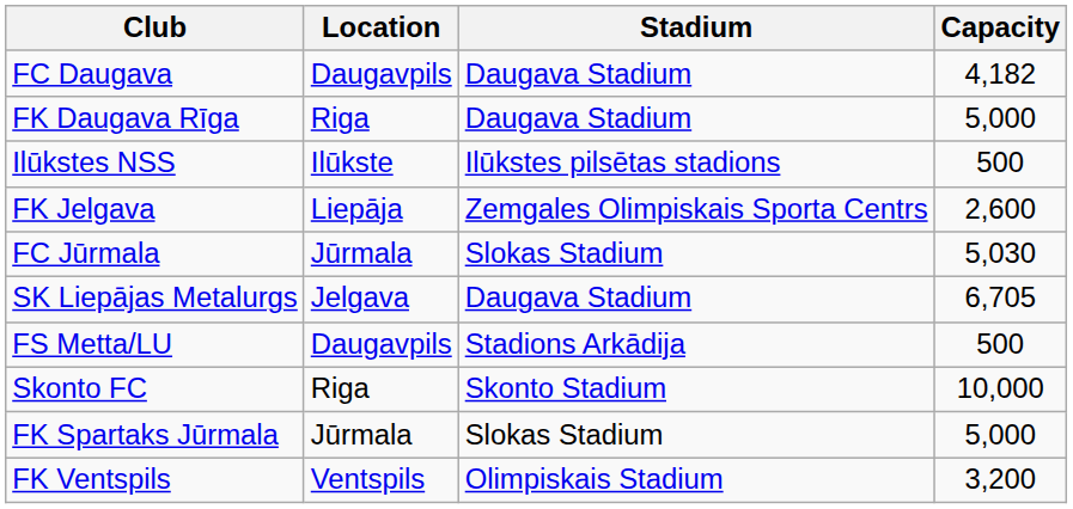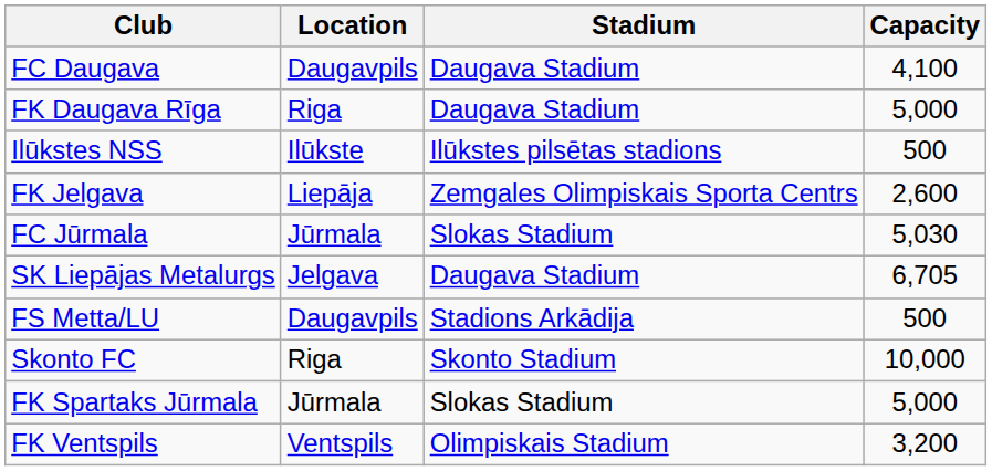 <table class="wikitable sortable">
 <tr>
 <th>Club</th>
 <th>Location</th>
 <th>Stadium</th>
 <th>Capacity</th>
 </tr>
 <tr>
 <td>  <a href='#'>FC Daugava</a></td>
 <td><a href='#'>Daugavpils</a></td>
 <td><a href='#'>Daugava Stadium</a></td>
-<td align="center">4,182</td>
+<td align="center">4,100</td>
 </tr>
 <tr>
 <td> <a href='#'>FK Daugava Rīga</a></td>
 <td><a href='#'>Riga</a></td>
 <td><a href='#'>Daugava Stadium</a></td>
 <td align="center">5,000</td>
 </tr>
 <tr>
 <td> <a href='#'>Ilūkstes NSS</a></td>
 <td><a href='#'>Ilūkste</a></td>
 <td><a href='#'>Ilūkstes pilsētas stadions</a></td>
 <td align="center">500</td>
 </tr>
 <tr>
 <td> <a href='#'>FK Jelgava</a></td>
 <td><a href='#'>Liepāja</a></td>
 <td><a href='#'>Zemgales Olimpiskais Sporta Centrs</a></td>
 <td align="center">2,600</td>
 </tr>
 <tr>
 <td> <a href='#'>FC Jūrmala</a></td>
 <td><a href='#'>Jūrmala</a></td>
 <td><a href='#'>Slokas Stadium</a></td>
 <td align="center">5,030</td>
 </tr>
 <tr>
 <td>  <a href='#'>SK Liepājas Metalurgs</a></td>
 <td><a href='#'>Jelgava</a></td>
 <td><a href='#'>Daugava Stadium</a></td>
 <td align="center">6,705</td>
 </tr>
 <tr>
 <td> <a href='#'>FS Metta/LU</a></td>
 <td><a href='#'>Daugavpils</a></td>
 <td><a href='#'>Stadions Arkādija</a></td>
 <td align="center">500</td>
 </tr>
 <tr>
 <td> <a href='#'>Skonto FC</a></td>
 <td>Riga</td>
 <td><a href='#'>Skonto Stadium</a></td>
 <td align="center">10,000</td>
 </tr>
 <tr>
 <td> <a href='#'>FK Spartaks Jūrmala</a></td>
 <td>Jūrmala</td>
 <td>Slokas Stadium</td>
 <td align="center">5,000</td>
 </tr>
 <tr>
 <td> <a href='#'>FK Ventspils</a></td>
 <td><a href='#'>Ventspils</a></td>
 <td><a href='#'>Olimpiskais Stadium</a></td>
 <td align="center">3,200</td>
 </tr>
 </table>
